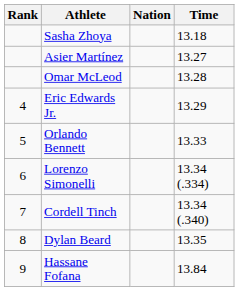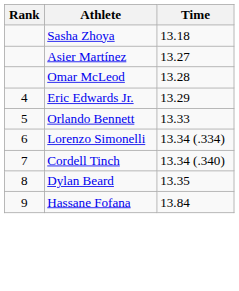 <table class="wikitable" style="width: 45%;">
 <tr>
 <th scope="col">Rank</th>
 <th scope="col">Athlete</th>
-<th scope="col">Nation</th>
 <th scope="col">Time</th>
 </tr>
 <tr>
 <td align=center></td>
 <td><a href='#'>Sasha Zhoya</a></td>
-<td></td>
 <td>13.18</td>
 </tr>
 <tr>
 <td align=center></td>
 <td><a href='#'>Asier Martínez</a></td>
-<td></td>
 <td>13.27</td>
 </tr>
 <tr>
 <td align=center></td>
 <td><a href='#'>Omar McLeod</a></td>
-<td></td>
 <td>13.28</td>
 </tr>
 <tr>
 <td align=center>4</td>
 <td><a href='#'>Eric Edwards Jr.</a></td>
-<td></td>
 <td>13.29</td>
 </tr>
 <tr>
 <td align=center>5</td>
 <td><a href='#'>Orlando Bennett</a></td>
-<td></td>
 <td>13.33</td>
 </tr>
 <tr>
 <td align=center>6</td>
 <td><a href='#'>Lorenzo Simonelli</a></td>
-<td></td>
 <td>13.34 (.334)</td>
 </tr>
 <tr>
 <td align=center>7</td>
 <td><a href='#'>Cordell Tinch</a></td>
-<td></td>
 <td>13.34 (.340)</td>
 </tr>
 <tr>
 <td align=center>8</td>
 <td><a href='#'>Dylan Beard</a></td>
-<td></td>
 <td>13.35</td>
 </tr>
 <tr>
 <td align=center>9</td>
 <td><a href='#'>Hassane Fofana</a></td>
-<td></td>
 <td>13.84</td>
 </tr>
 </table>
